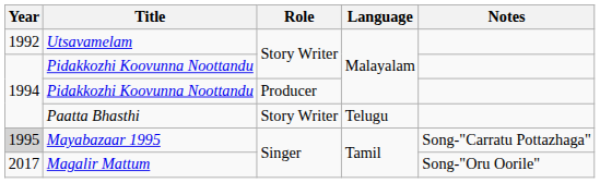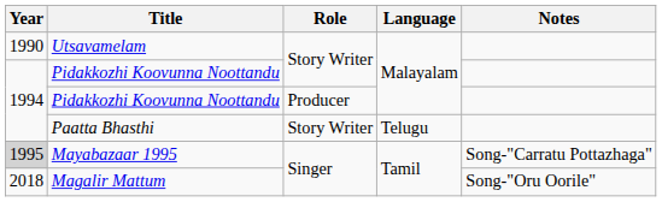 <table class="wikitable sortable">
 <tr>
 <th scope="col">Year</th>
 <th scope="col">Title</th>
 <th scope="col">Role</th>
 <th scope="col">Language</th>
 <th scope="col" class="unsortable">Notes</th>
 </tr>
 <tr>
-<td>1992</td>
+<td>1990</td>
 <td><em><a href='#'>Utsavamelam</a></em></td>
 <td rowspan="2">Story Writer</td>
 <td rowspan="3">Malayalam</td>
 <td></td>
 </tr>
 <tr>
 <td rowspan="3">1994</td>
 <td><em><a href='#'>Pidakkozhi Koovunna Noottandu</a></em></td>
 <td></td>
 </tr>
 <tr>
 <td><em><a href='#'>Pidakkozhi Koovunna Noottandu</a></em></td>
 <td>Producer</td>
 <td></td>
 </tr>
 <tr>
 <td><em>Paatta Bhasthi</em></td>
 <td>Story Writer</td>
 <td>Telugu</td>
 <td></td>
 </tr>
 <tr>
 <td style="background: lightgrey;">1995</td>
 <td><em><a href='#'>Mayabazaar 1995</a></em></td>
 <td rowspan="2">Singer</td>
 <td rowspan="2">Tamil</td>
 <td>Song-"Carratu Pottazhaga"</td>
 </tr>
 <tr>
-<td>2017</td>
+<td>2018</td>
 <td><em><a href='#'>Magalir Mattum</a></em></td>
 <td>Song-"Oru Oorile"</td>
 </tr>
 </table>
